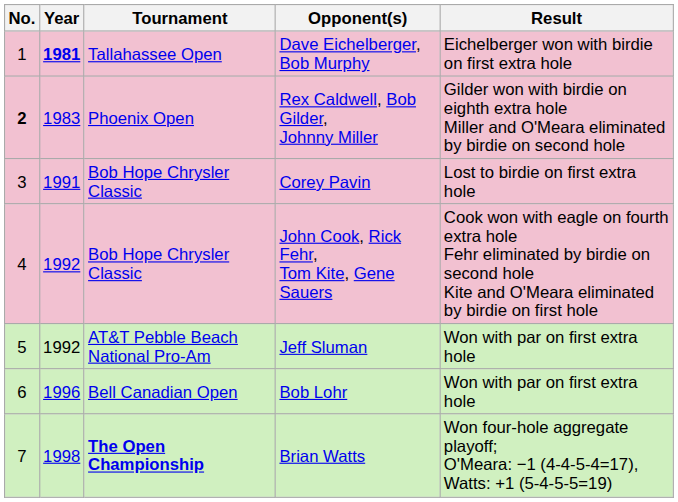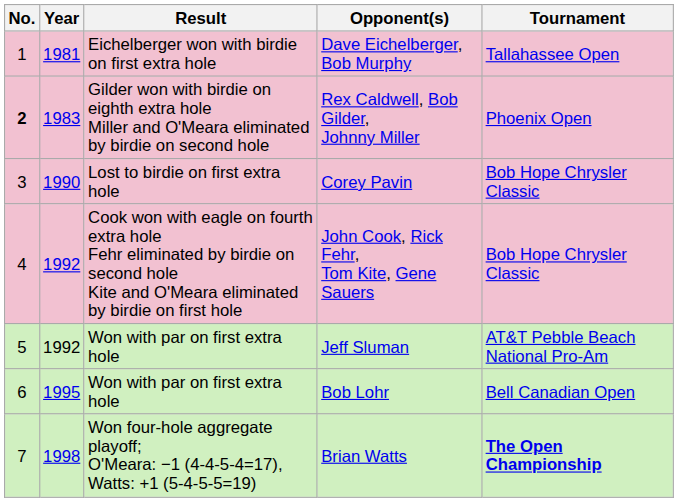 <table class="wikitable" style="font-size:95%;">
 <tr>
 <th>No.</th>
 <th>Year</th>
+<th>Result</th>
+<th>Opponent(s)</th>
 <th>Tournament</th>
-<th>Opponent(s)</th>
-<th>Result</th>
 </tr>
 <tr style="background:#F2C1D1;">
 <td align=center>1</td>
-<td><strong><a href='#'>1981</a></strong></td>
+<td><a href='#'>1981</a></td>
+<td>Eichelberger won with birdie on first extra hole</td>
+<td> <a href='#'>Dave Eichelberger</a>,  <a href='#'>Bob Murphy</a></td>
 <td><a href='#'>Tallahassee Open</a></td>
-<td> <a href='#'>Dave Eichelberger</a>,  <a href='#'>Bob Murphy</a></td>
-<td>Eichelberger won with birdie on first extra hole</td>
 </tr>
 <tr style="background:#F2C1D1;">
 <td align=center><strong>2</strong></td>
 <td><a href='#'>1983</a></td>
+<td>Gilder won with birdie on eighth extra hole<br>Miller and O'Meara eliminated by birdie on second hole</td>
+<td> <a href='#'>Rex Caldwell</a>,  <a href='#'>Bob Gilder</a>,<br> <a href='#'>Johnny Miller</a></td>
 <td><a href='#'>Phoenix Open</a></td>
-<td> <a href='#'>Rex Caldwell</a>,  <a href='#'>Bob Gilder</a>,<br> <a href='#'>Johnny Miller</a></td>
-<td>Gilder won with birdie on eighth extra hole<br>Miller and O'Meara eliminated by birdie on second hole</td>
 </tr>
 <tr style="background:#F2C1D1;">
 <td align=center>3</td>
-<td><a href='#'>1991</a></td>
+<td><a href='#'>1990</a></td>
+<td>Lost to birdie on first extra hole</td>
+<td> <a href='#'>Corey Pavin</a></td>
 <td><a href='#'>Bob Hope Chrysler Classic</a></td>
-<td> <a href='#'>Corey Pavin</a></td>
-<td>Lost to birdie on first extra hole</td>
 </tr>
 <tr style="background:#F2C1D1;">
 <td align=center>4</td>
 <td><a href='#'>1992</a></td>
+<td>Cook won with eagle on fourth extra hole<br>Fehr eliminated by birdie on second hole<br>Kite and O'Meara eliminated by birdie on first hole</td>
+<td> <a href='#'>John Cook</a>,  <a href='#'>Rick Fehr</a>,<br> <a href='#'>Tom Kite</a>,  <a href='#'>Gene Sauers</a></td>
 <td><a href='#'>Bob Hope Chrysler Classic</a></td>
-<td> <a href='#'>John Cook</a>,  <a href='#'>Rick Fehr</a>,<br> <a href='#'>Tom Kite</a>,  <a href='#'>Gene Sauers</a></td>
-<td>Cook won with eagle on fourth extra hole<br>Fehr eliminated by birdie on second hole<br>Kite and O'Meara eliminated by birdie on first hole</td>
 </tr>
 <tr style="background:#D0F0C0;">
 <td align=center>5</td>
 <td>1992</td>
+<td>Won with par on first extra hole</td>
+<td> <a href='#'>Jeff Sluman</a></td>
 <td><a href='#'>AT&T Pebble Beach National Pro-Am</a></td>
-<td> <a href='#'>Jeff Sluman</a></td>
-<td>Won with par on first extra hole</td>
 </tr>
 <tr style="background:#D0F0C0;">
 <td align=center>6</td>
-<td><a href='#'>1996</a></td>
+<td><a href='#'>1995</a></td>
+<td>Won with par on first extra hole</td>
+<td> <a href='#'>Bob Lohr</a></td>
 <td><a href='#'>Bell Canadian Open</a></td>
-<td> <a href='#'>Bob Lohr</a></td>
-<td>Won with par on first extra hole</td>
 </tr>
 <tr style="background:#D0F0C0;">
 <td align=center>7</td>
 <td><a href='#'>1998</a></td>
+<td>Won four-hole aggregate playoff;<br>O'Meara: −1 (4-4-5-4=17),<br>Watts: +1 (5-4-5-5=19)</td>
+<td> <a href='#'>Brian Watts</a></td>
 <td><strong><a href='#'>The Open Championship</a></strong></td>
-<td> <a href='#'>Brian Watts</a></td>
-<td>Won four-hole aggregate playoff;<br>O'Meara: −1 (4-4-5-4=17),<br>Watts: +1 (5-4-5-5=19)</td>
 </tr>
 </table>
